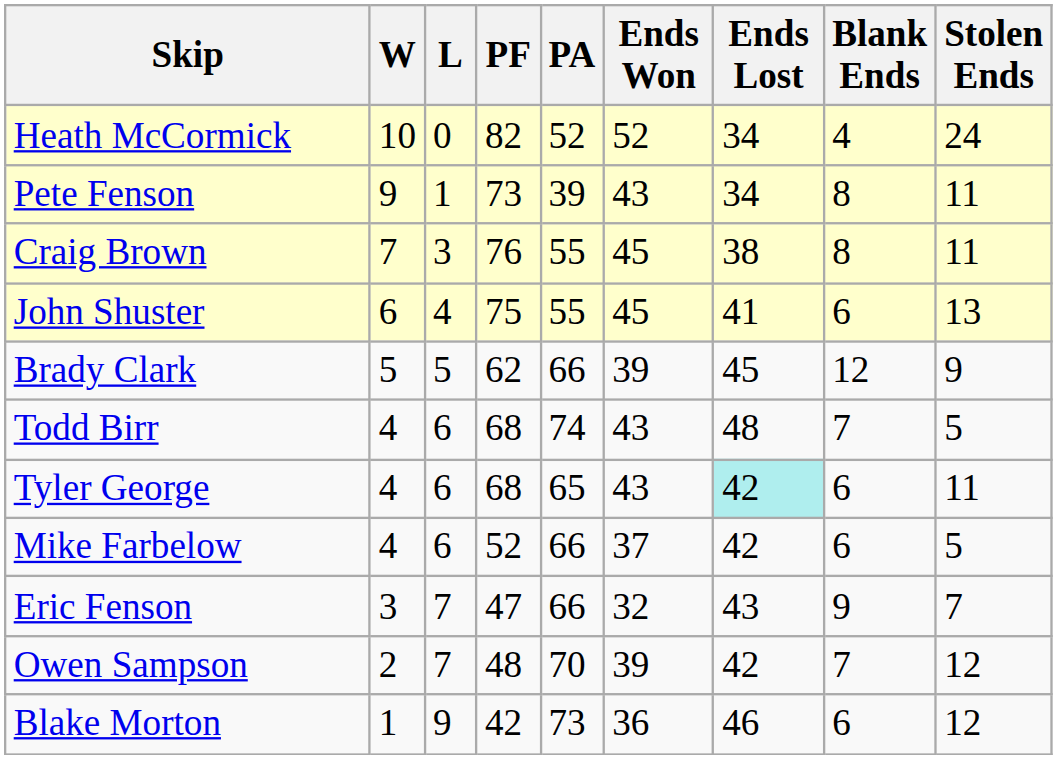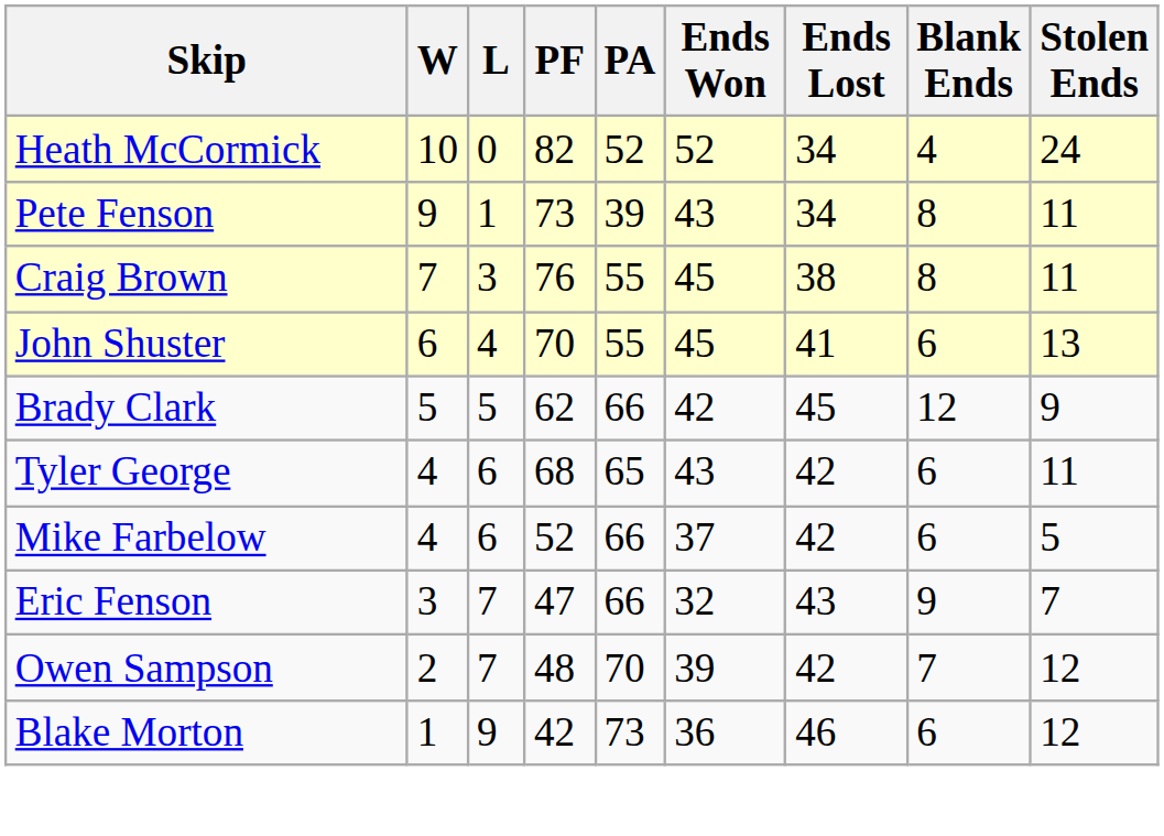 <table class="wikitable">
 <tr>
 <th width=150>Skip</th>
 <th width=15>W</th>
 <th width=15>L</th>
 <th width=20>PF</th>
 <th width=20>PA</th>
 <th width=40>Ends Won</th>
 <th width=40>Ends Lost</th>
 <th width=40>Blank Ends</th>
 <th width=40>Stolen Ends</th>
 </tr>
 <tr bgcolor=#ffffcc>
 <td> <a href='#'>Heath McCormick</a></td>
 <td>10</td>
 <td>0</td>
 <td>82</td>
 <td>52</td>
 <td>52</td>
 <td>34</td>
 <td>4</td>
 <td>24</td>
 </tr>
 <tr bgcolor=#ffffcc>
 <td> <a href='#'>Pete Fenson</a></td>
 <td>9</td>
 <td>1</td>
 <td>73</td>
 <td>39</td>
 <td>43</td>
 <td>34</td>
 <td>8</td>
 <td>11</td>
 </tr>
 <tr bgcolor=#ffffcc>
 <td> <a href='#'>Craig Brown</a></td>
 <td>7</td>
 <td>3</td>
 <td>76</td>
 <td>55</td>
 <td>45</td>
 <td>38</td>
 <td>8</td>
 <td>11</td>
 </tr>
 <tr bgcolor=#ffffcc>
 <td> <a href='#'>John Shuster</a></td>
 <td>6</td>
 <td>4</td>
-<td>75</td>
+<td>70</td>
 <td>55</td>
 <td>45</td>
 <td>41</td>
 <td>6</td>
 <td>13</td>
 </tr>
 <tr>
 <td> <a href='#'>Brady Clark</a></td>
 <td>5</td>
 <td>5</td>
 <td>62</td>
 <td>66</td>
-<td>39</td>
+<td>42</td>
 <td>45</td>
 <td>12</td>
 <td>9</td>
-</tr>
-<tr>
-<td> <a href='#'>Todd Birr</a></td>
-<td>4</td>
-<td>6</td>
-<td>68</td>
-<td>74</td>
-<td>43</td>
-<td>48</td>
-<td>7</td>
-<td>5</td>
 </tr>
 <tr>
 <td> <a href='#'>Tyler George</a></td>
 <td>4</td>
 <td>6</td>
 <td>68</td>
 <td>65</td>
 <td>43</td>
-<td style="background: paleturquoise;">42</td>
+<td>42</td>
 <td>6</td>
 <td>11</td>
 </tr>
 <tr>
 <td> <a href='#'>Mike Farbelow</a></td>
 <td>4</td>
 <td>6</td>
 <td>52</td>
 <td>66</td>
 <td>37</td>
 <td>42</td>
 <td>6</td>
 <td>5</td>
 </tr>
 <tr>
 <td> <a href='#'>Eric Fenson</a></td>
 <td>3</td>
 <td>7</td>
 <td>47</td>
 <td>66</td>
 <td>32</td>
 <td>43</td>
 <td>9</td>
 <td>7</td>
 </tr>
 <tr>
 <td> <a href='#'>Owen Sampson</a></td>
 <td>2</td>
 <td>7</td>
 <td>48</td>
 <td>70</td>
 <td>39</td>
 <td>42</td>
 <td>7</td>
 <td>12</td>
 </tr>
 <tr>
 <td> <a href='#'>Blake Morton</a></td>
 <td>1</td>
 <td>9</td>
 <td>42</td>
 <td>73</td>
 <td>36</td>
 <td>46</td>
 <td>6</td>
 <td>12</td>
 </tr>
 </table>
